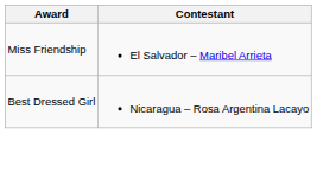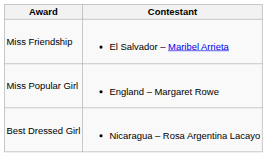 <table class="wikitable sortable unsortable" style="font-size: 95%;">
 <tr>
 <th>Award</th>
 <th>Contestant</th>
 </tr>
 <tr>
 <td>Miss Friendship</td>
 <td><br><ul><li> El Salvador – <a href='#'>Maribel Arrieta</a></li></ul></td>
 </tr>
 <tr>
+<td>Miss Popular Girl</td>
+<td><br><ul><li> England – Margaret Rowe</li></ul></td>
+</tr>
+<tr>
 <td>Best Dressed Girl</td>
 <td><br><ul><li> Nicaragua – Rosa Argentina Lacayo</li></ul></td>
 </tr>
 </table>
